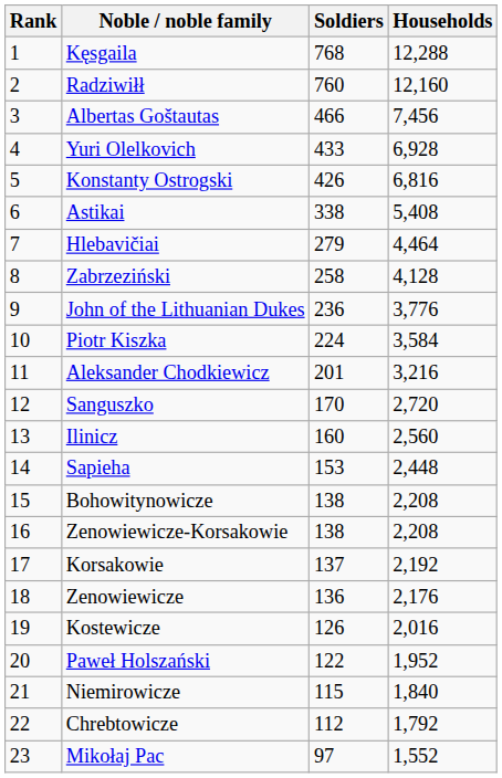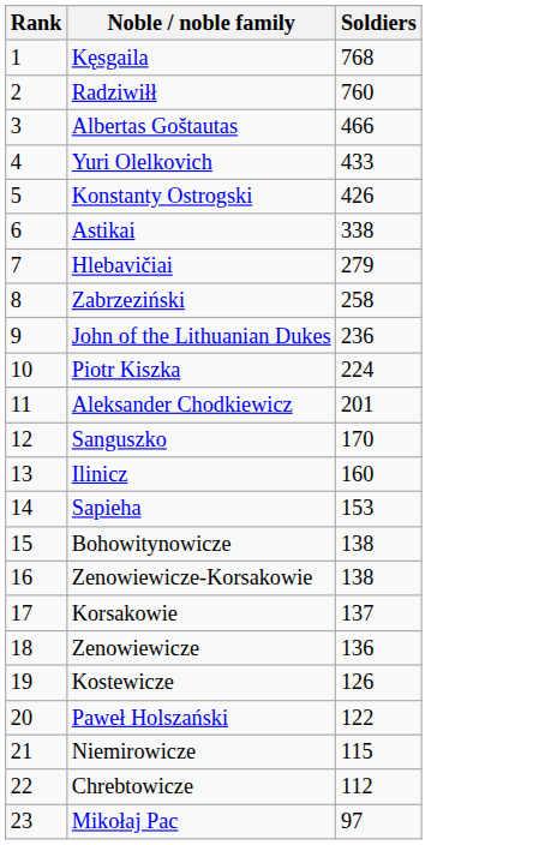 <table class="wikitable sortable">
 <tr>
 <th>Rank</th>
 <th>Noble / noble family</th>
 <th>Soldiers</th>
-<th>Households</th>
 </tr>
 <tr>
 <td>1</td>
 <td><a href='#'>Kęsgaila</a></td>
 <td>768</td>
-<td>12,288</td>
 </tr>
 <tr>
 <td>2</td>
 <td><a href='#'>Radziwiłł</a></td>
 <td>760</td>
-<td>12,160</td>
 </tr>
 <tr>
 <td>3</td>
 <td><a href='#'>Albertas Goštautas</a></td>
 <td>466</td>
-<td>7,456</td>
 </tr>
 <tr>
 <td>4</td>
 <td><a href='#'>Yuri Olelkovich</a></td>
 <td>433</td>
-<td>6,928</td>
 </tr>
 <tr>
 <td>5</td>
 <td><a href='#'>Konstanty Ostrogski</a></td>
 <td>426</td>
-<td>6,816</td>
 </tr>
 <tr>
 <td>6</td>
 <td><a href='#'>Astikai</a></td>
 <td>338</td>
-<td>5,408</td>
 </tr>
 <tr>
 <td>7</td>
 <td><a href='#'>Hlebavičiai</a></td>
 <td>279</td>
-<td>4,464</td>
 </tr>
 <tr>
 <td>8</td>
 <td><a href='#'>Zabrzeziński</a></td>
 <td>258</td>
-<td>4,128</td>
 </tr>
 <tr>
 <td>9</td>
 <td><a href='#'>John of the Lithuanian Dukes</a></td>
 <td>236</td>
-<td>3,776</td>
 </tr>
 <tr>
 <td>10</td>
 <td><a href='#'>Piotr Kiszka</a></td>
 <td>224</td>
-<td>3,584</td>
 </tr>
 <tr>
 <td>11</td>
 <td><a href='#'>Aleksander Chodkiewicz</a></td>
 <td>201</td>
-<td>3,216</td>
 </tr>
 <tr>
 <td>12</td>
 <td><a href='#'>Sanguszko</a></td>
 <td>170</td>
-<td>2,720</td>
 </tr>
 <tr>
 <td>13</td>
 <td><a href='#'>Ilinicz</a></td>
 <td>160</td>
-<td>2,560</td>
 </tr>
 <tr>
 <td>14</td>
 <td><a href='#'>Sapieha</a></td>
 <td>153</td>
-<td>2,448</td>
 </tr>
 <tr>
 <td>15</td>
 <td>Bohowitynowicze</td>
 <td>138</td>
-<td>2,208</td>
 </tr>
 <tr>
 <td>16</td>
 <td>Zenowiewicze-Korsakowie</td>
 <td>138</td>
-<td>2,208</td>
 </tr>
 <tr>
 <td>17</td>
 <td>Korsakowie</td>
 <td>137</td>
-<td>2,192</td>
 </tr>
 <tr>
 <td>18</td>
 <td>Zenowiewicze</td>
 <td>136</td>
-<td>2,176</td>
 </tr>
 <tr>
 <td>19</td>
 <td>Kostewicze</td>
 <td>126</td>
-<td>2,016</td>
 </tr>
 <tr>
 <td>20</td>
 <td><a href='#'>Paweł Holszański</a></td>
 <td>122</td>
-<td>1,952</td>
 </tr>
 <tr>
 <td>21</td>
 <td>Niemirowicze</td>
 <td>115</td>
-<td>1,840</td>
 </tr>
 <tr>
 <td>22</td>
 <td>Chrebtowicze</td>
 <td>112</td>
-<td>1,792</td>
 </tr>
 <tr>
 <td>23</td>
 <td><a href='#'>Mikołaj Pac</a></td>
 <td>97</td>
-<td>1,552</td>
 </tr>
 </table>
